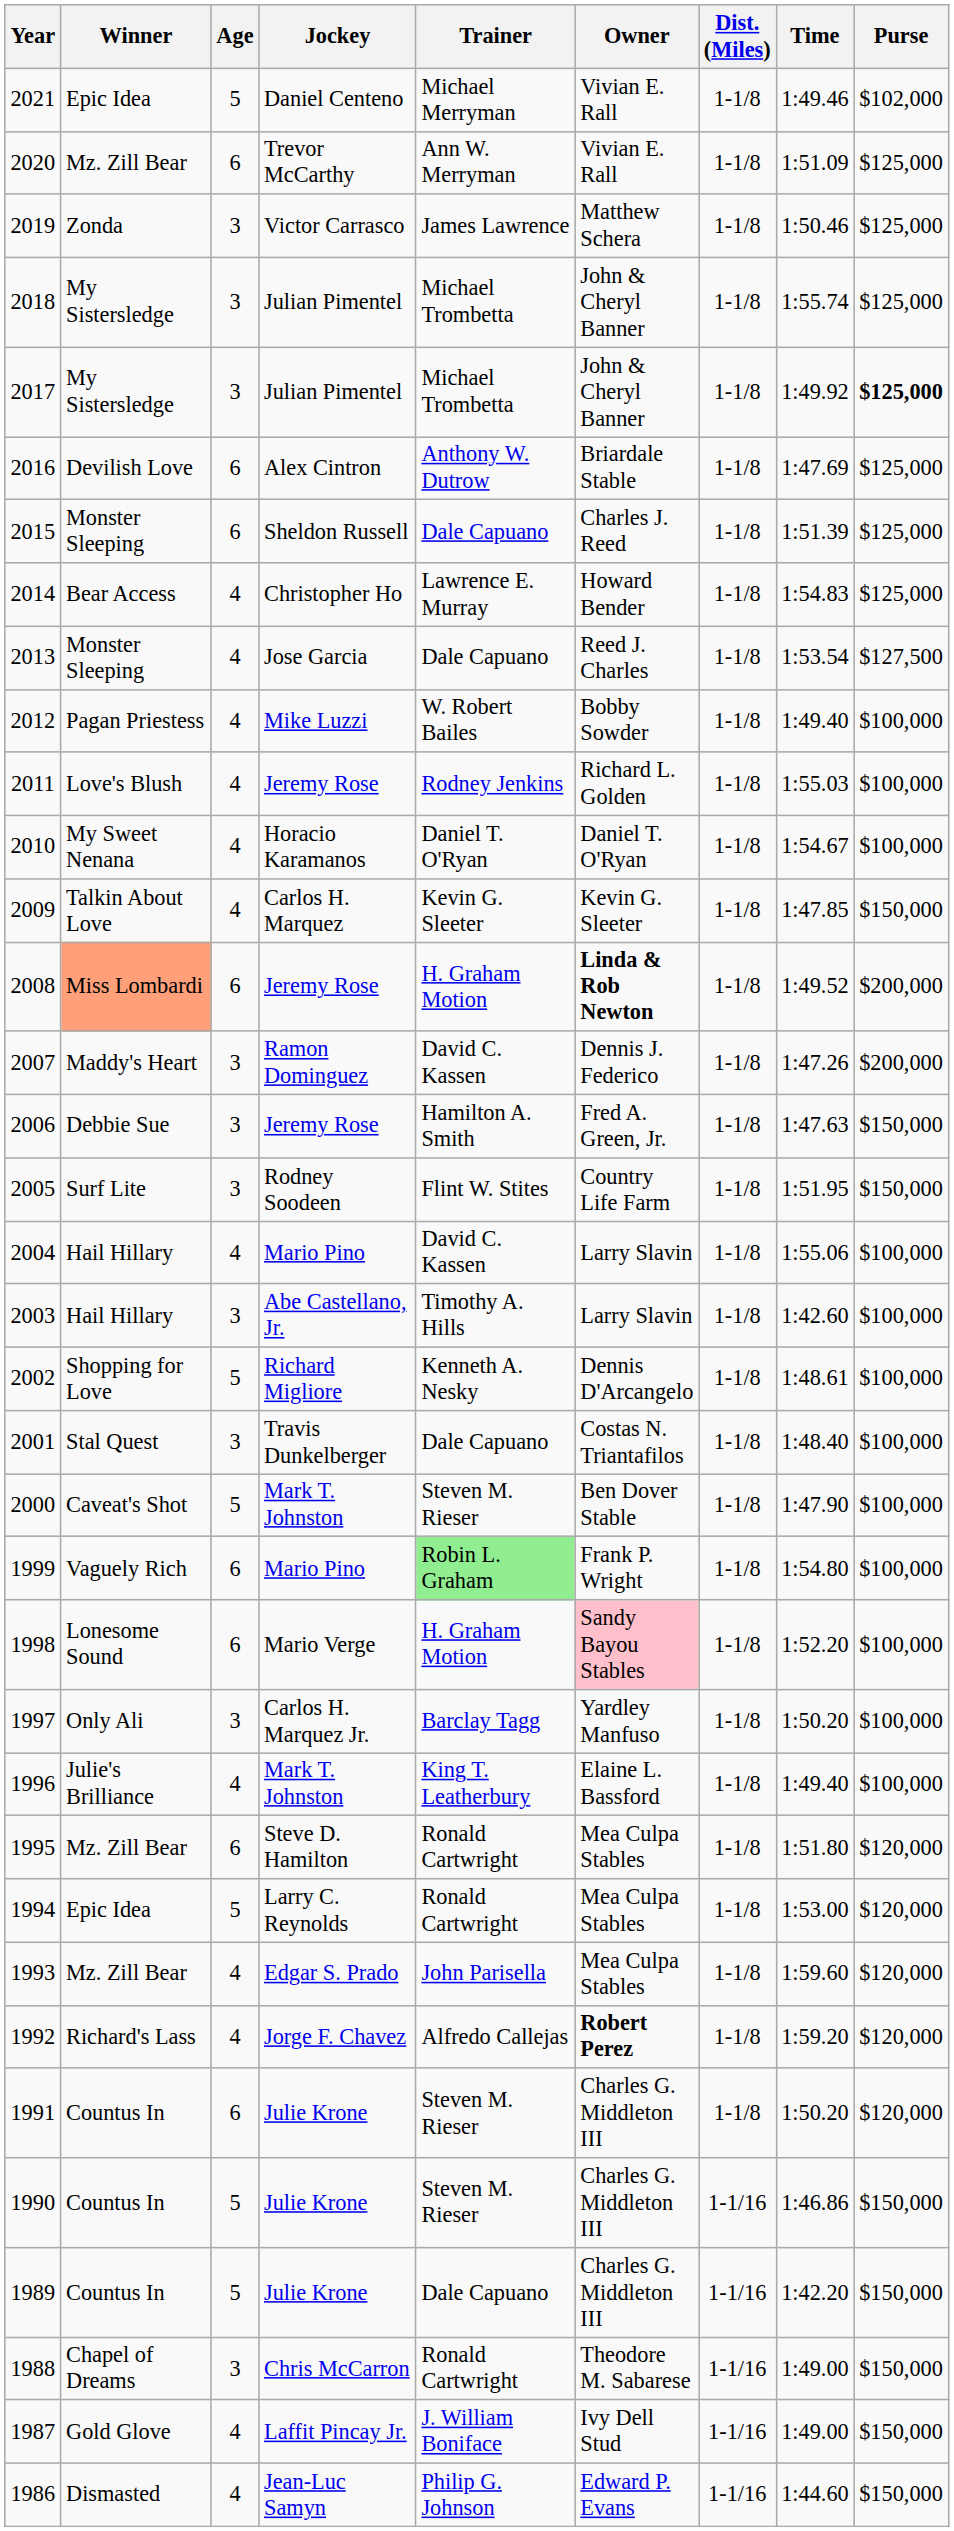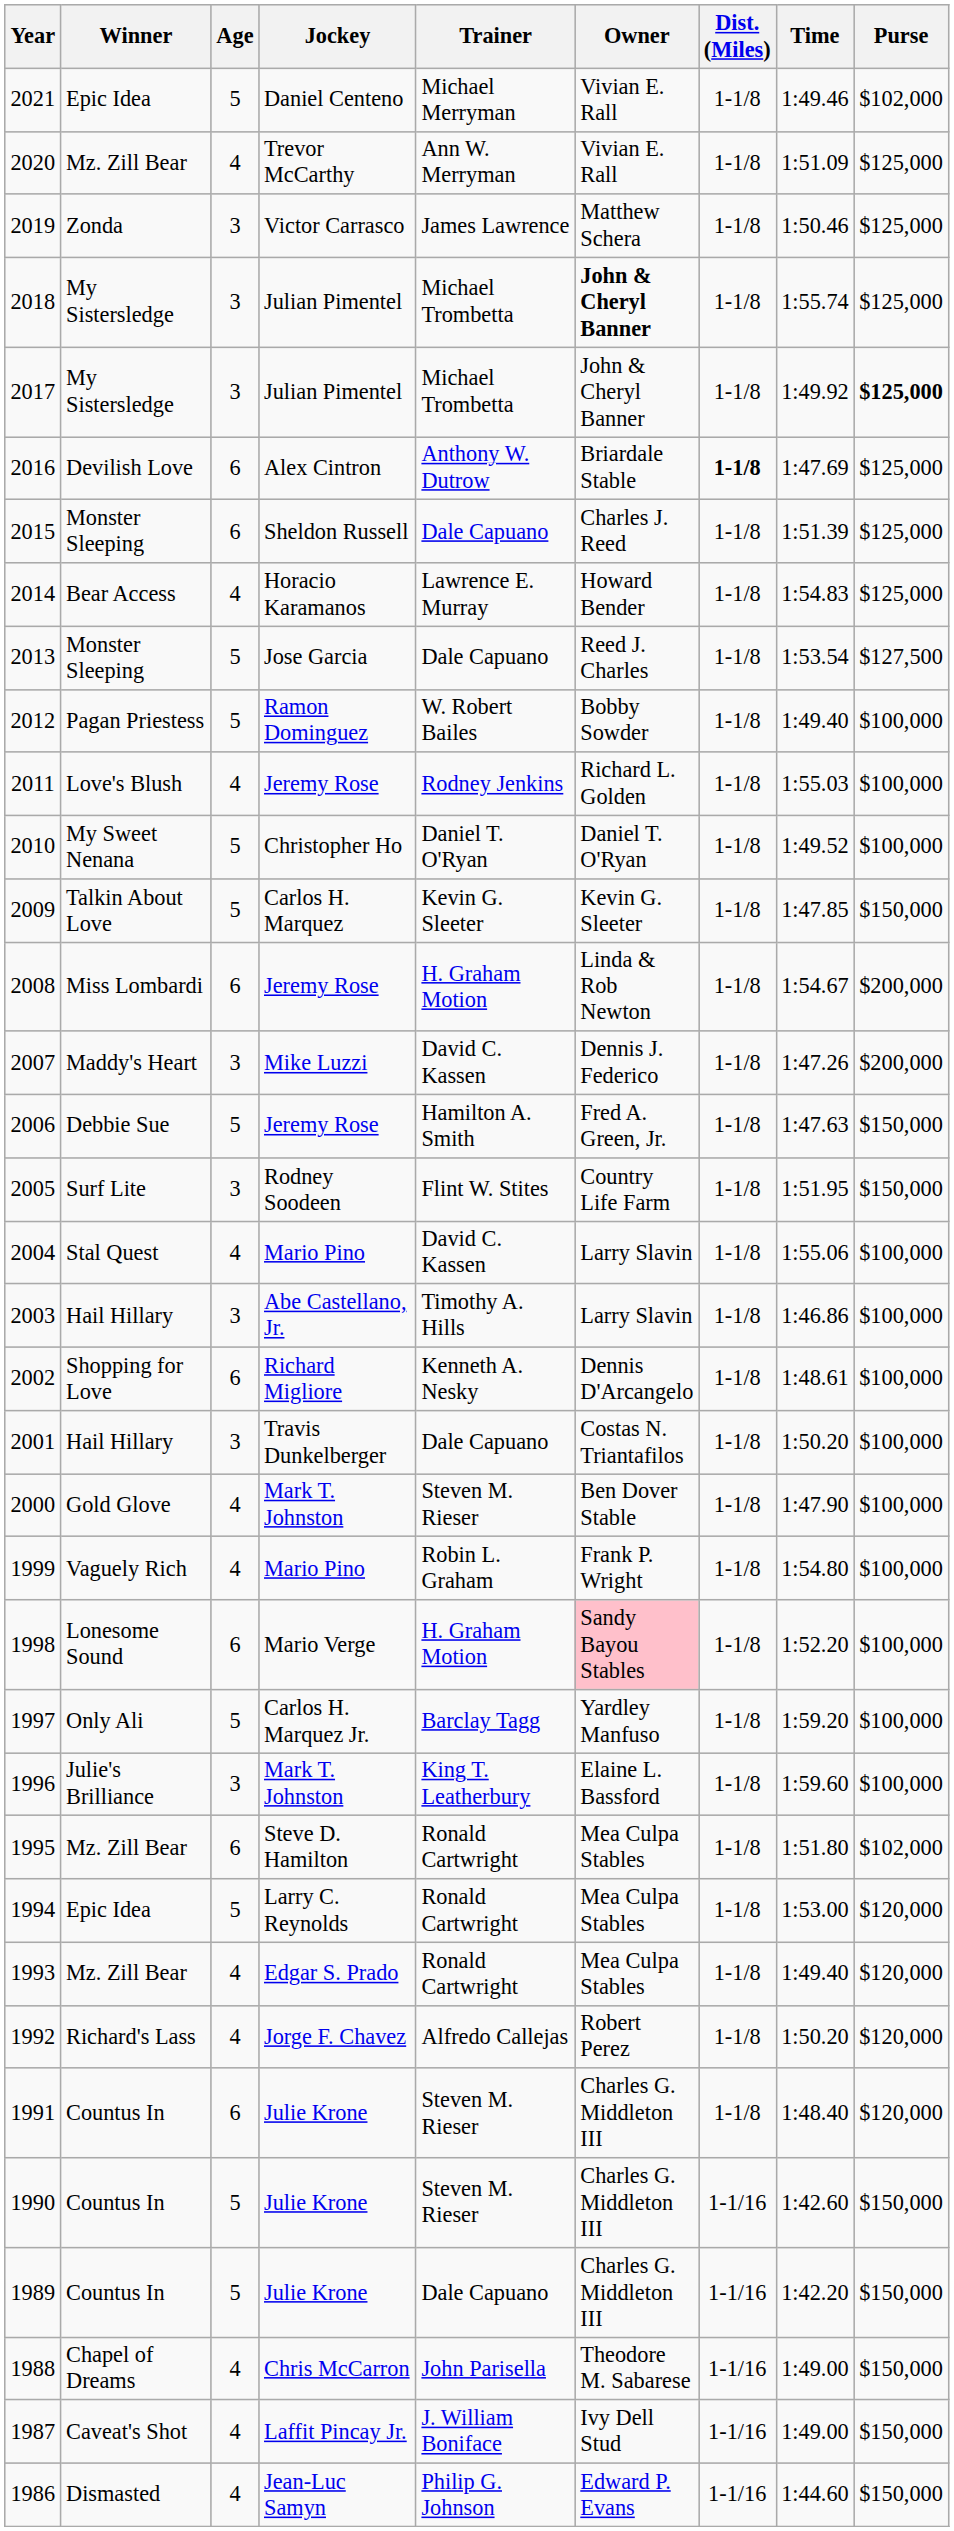 <table class="wikitable sortable" style="font-size:90%">
 <tr>
 <th style="width:30px">Year<br></th>
 <th style="width:110px">Winner<br></th>
 <th style="width:20px">Age<br></th>
 <th style="width:110px">Jockey<br></th>
 <th style="width:120px">Trainer<br></th>
 <th>Owner<br></th>
 <th style="width:25px"><a href='#'>Dist.</a><br> <span>(<a href='#'>Miles</a>)</span></th>
 <th style="width:25px">Time<br></th>
 <th style="width:25px">Purse<br></th>
 </tr>
 <tr>
 <td align=center>2021</td>
 <td>Epic Idea</td>
 <td align=center>5</td>
 <td>Daniel Centeno</td>
 <td>Michael Merryman</td>
 <td>Vivian E. Rall</td>
 <td align=center>1-1/8</td>
 <td align=center>1:49.46</td>
 <td align=center>$102,000</td>
 </tr>
 <tr>
 <td align=center>2020</td>
 <td>Mz. Zill Bear</td>
-<td align=center>6</td>
+<td align=center>4</td>
 <td>Trevor McCarthy</td>
 <td>Ann W. Merryman</td>
 <td>Vivian E. Rall</td>
 <td align=center>1-1/8</td>
 <td align=center>1:51.09</td>
 <td align=center>$125,000</td>
 </tr>
 <tr>
 <td align=center>2019</td>
 <td>Zonda</td>
 <td align=center>3</td>
 <td>Victor Carrasco</td>
 <td>James Lawrence</td>
 <td>Matthew Schera</td>
 <td align=center>1-1/8</td>
 <td align=center>1:50.46</td>
 <td align=center>$125,000</td>
 </tr>
 <tr>
 <td align=center>2018</td>
 <td>My Sistersledge</td>
 <td align=center>3</td>
 <td>Julian Pimentel</td>
 <td>Michael Trombetta</td>
-<td>John & Cheryl Banner</td>
+<td><strong>John & Cheryl Banner</strong></td>
 <td align=center>1-1/8</td>
 <td align=center>1:55.74</td>
 <td align=center>$125,000</td>
 </tr>
 <tr>
 <td align=center>2017</td>
 <td>My Sistersledge</td>
 <td align=center>3</td>
 <td>Julian Pimentel</td>
 <td>Michael Trombetta</td>
 <td>John & Cheryl Banner</td>
 <td align=center>1-1/8</td>
 <td align=center>1:49.92</td>
 <td align=center><strong>$125,000</strong></td>
 </tr>
 <tr>
 <td align=center>2016</td>
 <td>Devilish Love</td>
 <td align=center>6</td>
 <td>Alex Cintron</td>
 <td><a href='#'>Anthony W. Dutrow</a></td>
 <td>Briardale Stable</td>
-<td align=center>1-1/8</td>
+<td align=center><strong>1-1/8</strong></td>
 <td align=center>1:47.69</td>
 <td align=center>$125,000</td>
 </tr>
 <tr>
 <td align=center>2015</td>
 <td>Monster Sleeping</td>
 <td align=center>6</td>
 <td>Sheldon Russell</td>
 <td><a href='#'>Dale Capuano</a></td>
 <td>Charles J. Reed</td>
 <td align=center>1-1/8</td>
 <td align=center>1:51.39</td>
 <td align=center>$125,000</td>
 </tr>
 <tr>
 <td align=center>2014</td>
 <td>Bear Access</td>
 <td align=center>4</td>
-<td>Christopher Ho</td>
+<td>Horacio Karamanos</td>
 <td>Lawrence E. Murray</td>
 <td>Howard Bender</td>
 <td align=center>1-1/8</td>
 <td align=center>1:54.83</td>
 <td align=center>$125,000</td>
 </tr>
 <tr>
 <td align=center>2013</td>
 <td>Monster Sleeping</td>
-<td align=center>4</td>
+<td align=center>5</td>
 <td>Jose Garcia</td>
 <td>Dale Capuano</td>
 <td>Reed J. Charles</td>
 <td align=center>1-1/8</td>
 <td align=center>1:53.54</td>
 <td align=center>$127,500</td>
 </tr>
 <tr>
 <td align=center>2012</td>
 <td>Pagan Priestess</td>
-<td align=center>4</td>
-<td><a href='#'>Mike Luzzi</a></td>
+<td align=center>5</td>
+<td><a href='#'>Ramon Dominguez</a></td>
 <td>W. Robert Bailes</td>
 <td>Bobby Sowder</td>
 <td align=center>1-1/8</td>
 <td align=center>1:49.40</td>
 <td align=center>$100,000</td>
 </tr>
 <tr>
 <td align=center>2011</td>
 <td>Love's Blush</td>
 <td align=center>4</td>
 <td><a href='#'>Jeremy Rose</a></td>
 <td><a href='#'>Rodney Jenkins</a></td>
 <td>Richard L. Golden</td>
 <td align=center>1-1/8</td>
 <td align=center>1:55.03</td>
 <td align=center>$100,000</td>
 </tr>
 <tr>
 <td align=center>2010</td>
 <td>My Sweet Nenana</td>
-<td align=center>4</td>
-<td>Horacio Karamanos</td>
+<td align=center>5</td>
+<td>Christopher Ho</td>
 <td>Daniel T. O'Ryan</td>
 <td>Daniel T. O'Ryan</td>
 <td align=center>1-1/8</td>
-<td align=center>1:54.67</td>
+<td align=center>1:49.52</td>
 <td align=center>$100,000</td>
 </tr>
 <tr>
 <td align=center>2009</td>
 <td>Talkin About Love</td>
-<td align=center>4</td>
+<td align=center>5</td>
 <td>Carlos H. Marquez</td>
 <td>Kevin G. Sleeter</td>
 <td>Kevin G. Sleeter</td>
 <td align=center>1-1/8</td>
 <td align=center>1:47.85</td>
 <td align=center>$150,000</td>
 </tr>
 <tr>
 <td align=center>2008</td>
-<td style="background: lightsalmon;">Miss Lombardi</td>
+<td>Miss Lombardi</td>
 <td align=center>6</td>
 <td><a href='#'>Jeremy Rose</a></td>
 <td><a href='#'>H. Graham Motion</a></td>
-<td><strong>Linda & Rob Newton</strong></td>
+<td>Linda & Rob Newton</td>
 <td align=center>1-1/8</td>
-<td align=center>1:49.52</td>
+<td align=center>1:54.67</td>
 <td align=center>$200,000</td>
 </tr>
 <tr>
 <td align=center>2007</td>
 <td>Maddy's Heart</td>
 <td align=center>3</td>
-<td><a href='#'>Ramon Dominguez</a></td>
+<td><a href='#'>Mike Luzzi</a></td>
 <td>David C. Kassen</td>
 <td>Dennis J. Federico</td>
 <td align=center>1-1/8</td>
 <td align=center>1:47.26</td>
 <td align=center>$200,000</td>
 </tr>
 <tr>
 <td align=center>2006</td>
 <td>Debbie Sue</td>
-<td align=center>3</td>
+<td align=center>5</td>
 <td><a href='#'>Jeremy Rose</a></td>
 <td>Hamilton A. Smith</td>
 <td>Fred A. Green, Jr.</td>
 <td align=center>1-1/8</td>
 <td align=center>1:47.63</td>
 <td align=center>$150,000</td>
 </tr>
 <tr>
 <td align=center>2005</td>
 <td>Surf Lite</td>
 <td align=center>3</td>
 <td>Rodney Soodeen</td>
 <td>Flint W. Stites</td>
 <td>Country Life Farm</td>
 <td align=center>1-1/8</td>
 <td align=center>1:51.95</td>
 <td align=center>$150,000</td>
 </tr>
 <tr>
 <td align=center>2004</td>
-<td>Hail Hillary</td>
+<td>Stal Quest</td>
 <td align=center>4</td>
 <td><a href='#'>Mario Pino</a></td>
 <td>David C. Kassen</td>
 <td>Larry Slavin</td>
 <td align=center>1-1/8</td>
 <td align=center>1:55.06</td>
 <td align=center>$100,000</td>
 </tr>
 <tr>
 <td align=center>2003</td>
 <td>Hail Hillary</td>
 <td align=center>3</td>
 <td><a href='#'>Abe Castellano, Jr.</a></td>
 <td>Timothy A. Hills</td>
 <td>Larry Slavin</td>
 <td align=center>1-1/8</td>
-<td align=center>1:42.60</td>
+<td align=center>1:46.86</td>
 <td align=center>$100,000</td>
 </tr>
 <tr>
 <td align=center>2002</td>
 <td>Shopping for Love</td>
-<td align=center>5</td>
+<td align=center>6</td>
 <td><a href='#'>Richard Migliore</a></td>
 <td>Kenneth A. Nesky</td>
 <td>Dennis D'Arcangelo</td>
 <td align=center>1-1/8</td>
 <td align=center>1:48.61</td>
 <td align=center>$100,000</td>
 </tr>
 <tr>
 <td align=center>2001</td>
-<td>Stal Quest</td>
+<td>Hail Hillary</td>
 <td align=center>3</td>
 <td>Travis Dunkelberger</td>
 <td>Dale Capuano</td>
 <td>Costas N. Triantafilos</td>
 <td align=center>1-1/8</td>
-<td align=center>1:48.40</td>
+<td align=center>1:50.20</td>
 <td align=center>$100,000</td>
 </tr>
 <tr>
 <td align=center>2000</td>
-<td>Caveat's Shot</td>
-<td align=center>5</td>
+<td>Gold Glove</td>
+<td align=center>4</td>
 <td><a href='#'>Mark T. Johnston</a></td>
 <td>Steven M. Rieser</td>
 <td>Ben Dover Stable</td>
 <td align=center>1-1/8</td>
 <td align=center>1:47.90</td>
 <td align=center>$100,000</td>
 </tr>
 <tr>
 <td align=center>1999</td>
 <td>Vaguely Rich</td>
-<td align=center>6</td>
+<td align=center>4</td>
 <td><a href='#'>Mario Pino</a></td>
-<td style="background: lightgreen;">Robin L. Graham</td>
+<td>Robin L. Graham</td>
 <td>Frank P. Wright</td>
 <td align=center>1-1/8</td>
 <td align=center>1:54.80</td>
 <td align=center>$100,000</td>
 </tr>
 <tr>
 <td align=center>1998</td>
 <td>Lonesome Sound</td>
 <td align=center>6</td>
 <td>Mario Verge</td>
 <td><a href='#'>H. Graham Motion</a></td>
 <td style="background: pink;">Sandy Bayou Stables</td>
 <td align=center>1-1/8</td>
 <td align=center>1:52.20</td>
 <td align=center>$100,000</td>
 </tr>
 <tr>
 <td align=center>1997</td>
 <td>Only Ali</td>
-<td align=center>3</td>
+<td align=center>5</td>
 <td>Carlos H. Marquez Jr.</td>
 <td><a href='#'>Barclay Tagg</a></td>
 <td>Yardley Manfuso</td>
 <td align=center>1-1/8</td>
-<td align=center>1:50.20</td>
+<td align=center>1:59.20</td>
 <td align=center>$100,000</td>
 </tr>
 <tr>
 <td align=center>1996</td>
 <td>Julie's Brilliance</td>
-<td align=center>4</td>
+<td align=center>3</td>
 <td><a href='#'>Mark T. Johnston</a></td>
 <td><a href='#'>King T. Leatherbury</a></td>
 <td>Elaine L. Bassford</td>
 <td align=center>1-1/8</td>
-<td align=center>1:49.40</td>
+<td align=center>1:59.60</td>
 <td align=center>$100,000</td>
 </tr>
 <tr>
 <td align=center>1995</td>
 <td>Mz. Zill Bear</td>
 <td align=center>6</td>
 <td>Steve D. Hamilton</td>
 <td>Ronald Cartwright</td>
 <td>Mea Culpa Stables</td>
 <td align=center>1-1/8</td>
 <td align=center>1:51.80</td>
-<td align=center>$120,000</td>
+<td align=center>$102,000</td>
 </tr>
 <tr>
 <td align=center>1994</td>
 <td>Epic Idea</td>
 <td align=center>5</td>
 <td>Larry C. Reynolds</td>
 <td>Ronald Cartwright</td>
 <td>Mea Culpa Stables</td>
 <td align=center>1-1/8</td>
 <td align=center>1:53.00</td>
 <td align=center>$120,000</td>
 </tr>
 <tr>
 <td align=center>1993</td>
 <td>Mz. Zill Bear</td>
 <td align=center>4</td>
 <td><a href='#'>Edgar S. Prado</a></td>
-<td><a href='#'>John Parisella</a></td>
+<td>Ronald Cartwright</td>
 <td>Mea Culpa Stables</td>
 <td align=center>1-1/8</td>
-<td align=center>1:59.60</td>
+<td align=center>1:49.40</td>
 <td align=center>$120,000</td>
 </tr>
 <tr>
 <td align=center>1992</td>
 <td>Richard's Lass</td>
 <td align=center>4</td>
 <td><a href='#'>Jorge F. Chavez</a></td>
 <td>Alfredo Callejas</td>
-<td><strong>Robert Perez</strong></td>
+<td>Robert Perez</td>
 <td align=center>1-1/8</td>
-<td align=center>1:59.20</td>
+<td align=center>1:50.20</td>
 <td align=center>$120,000</td>
 </tr>
 <tr>
 <td align=center>1991</td>
 <td>Countus In</td>
 <td align=center>6</td>
 <td><a href='#'>Julie Krone</a></td>
 <td>Steven M. Rieser</td>
 <td>Charles G. Middleton III</td>
 <td align=center>1-1/8</td>
-<td align=center>1:50.20</td>
+<td align=center>1:48.40</td>
 <td align=center>$120,000</td>
 </tr>
 <tr>
 <td align=center>1990</td>
 <td>Countus In</td>
 <td align=center>5</td>
 <td><a href='#'>Julie Krone</a></td>
 <td>Steven M. Rieser</td>
 <td>Charles G. Middleton III</td>
 <td align=center>1-1/16</td>
-<td align=center>1:46.86</td>
+<td align=center>1:42.60</td>
 <td align=center>$150,000</td>
 </tr>
 <tr>
 <td align=center>1989</td>
 <td>Countus In</td>
 <td align=center>5</td>
 <td><a href='#'>Julie Krone</a></td>
 <td>Dale Capuano</td>
 <td>Charles G. Middleton III</td>
 <td align=center>1-1/16</td>
 <td align=center>1:42.20</td>
 <td align=center>$150,000</td>
 </tr>
 <tr>
 <td align=center>1988</td>
 <td>Chapel of Dreams</td>
-<td align=center>3</td>
+<td align=center>4</td>
 <td><a href='#'>Chris McCarron</a></td>
-<td>Ronald Cartwright</td>
+<td><a href='#'>John Parisella</a></td>
 <td>Theodore M. Sabarese</td>
 <td align=center>1-1/16</td>
 <td align=center>1:49.00</td>
 <td align=center>$150,000</td>
 </tr>
 <tr>
 <td align=center>1987</td>
-<td>Gold Glove</td>
+<td>Caveat's Shot</td>
 <td align=center>4</td>
 <td><a href='#'>Laffit Pincay Jr.</a></td>
 <td><a href='#'>J. William Boniface</a></td>
 <td>Ivy Dell Stud</td>
 <td align=center>1-1/16</td>
 <td align=center>1:49.00</td>
 <td align=center>$150,000</td>
 </tr>
 <tr>
 <td align=center>1986</td>
 <td>Dismasted</td>
 <td align=center>4</td>
 <td><a href='#'>Jean-Luc Samyn</a></td>
 <td><a href='#'>Philip G. Johnson</a></td>
 <td><a href='#'>Edward P. Evans</a></td>
 <td align=center>1-1/16</td>
 <td align=center>1:44.60</td>
 <td align=center>$150,000</td>
 </tr>
 <tr>
 </tr>
 </table>
